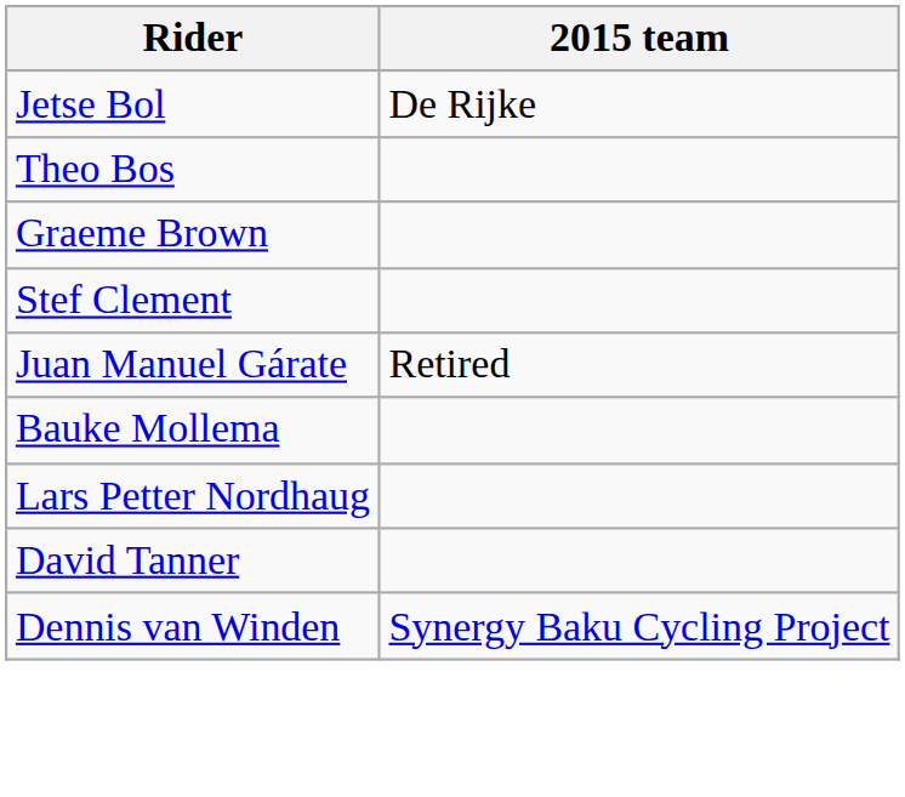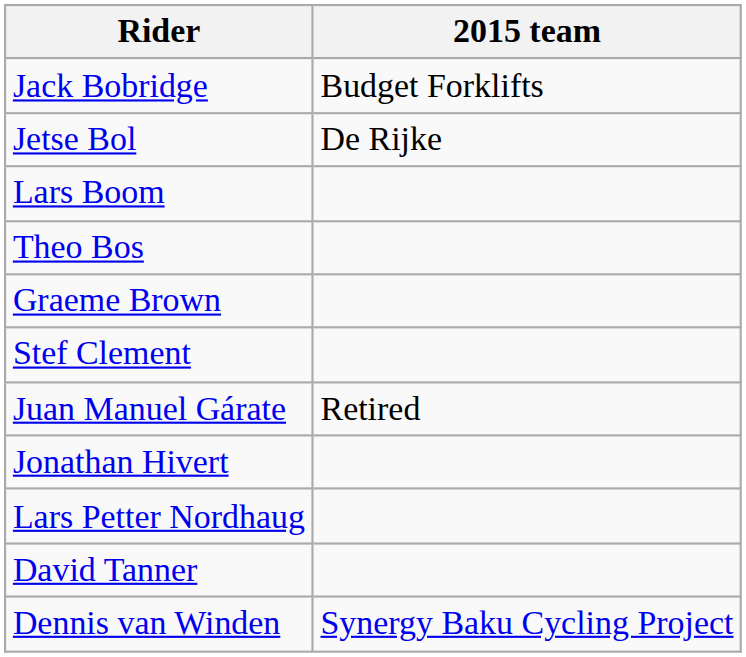 <table class="wikitable">
 <tr>
 <th>Rider</th>
 <th>2015 team</th>
 </tr>
 <tr>
+<td><a href='#'>Jack Bobridge</a></td>
+<td>Budget Forklifts</td>
+</tr>
+<tr>
 <td><a href='#'>Jetse Bol</a></td>
 <td>De Rijke</td>
+</tr>
+<tr>
+<td><a href='#'>Lars Boom</a></td>
+<td></td>
 </tr>
 <tr>
 <td><a href='#'>Theo Bos</a></td>
 <td></td>
 </tr>
 <tr>
 <td><a href='#'>Graeme Brown</a></td>
 <td></td>
 </tr>
 <tr>
 <td><a href='#'>Stef Clement</a></td>
 <td></td>
 </tr>
 <tr>
 <td><a href='#'>Juan Manuel Gárate</a></td>
 <td>Retired</td>
 </tr>
 <tr>
-<td><a href='#'>Bauke Mollema</a></td>
+<td><a href='#'>Jonathan Hivert</a></td>
 <td></td>
 </tr>
 <tr>
 <td><a href='#'>Lars Petter Nordhaug</a></td>
 <td></td>
 </tr>
 <tr>
 <td><a href='#'>David Tanner</a></td>
 <td></td>
 </tr>
 <tr>
 <td><a href='#'>Dennis van Winden</a></td>
 <td><a href='#'>Synergy Baku Cycling Project</a></td>
 </tr>
 </table>
